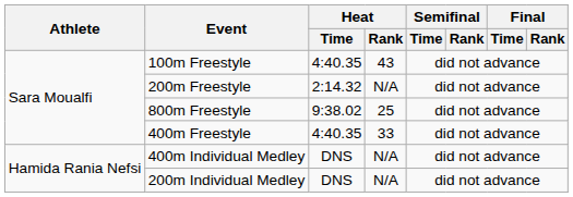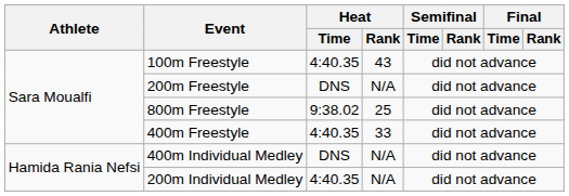 <table class=wikitable style="font-size:90%">
 <tr>
 <th rowspan="2">Athlete</th>
 <th rowspan="2">Event</th>
 <th colspan="2">Heat</th>
 <th colspan="2">Semifinal</th>
 <th colspan="2">Final</th>
 </tr>
 <tr style="font-size:95%">
 <th>Time</th>
 <th>Rank</th>
 <th>Time</th>
 <th>Rank</th>
 <th>Time</th>
 <th>Rank</th>
 </tr>
 <tr align=center>
 <td align=left rowspan=4>Sara Moualfi</td>
 <td align=left>100m Freestyle</td>
 <td>4:40.35</td>
 <td>43</td>
 <td colspan=4>did not advance</td>
 </tr>
 <tr align=center>
 <td align=left>200m Freestyle</td>
-<td>2:14.32</td>
+<td>DNS</td>
 <td>N/A</td>
 <td colspan=4>did not advance</td>
 </tr>
 <tr align=center>
 <td align=left>800m Freestyle</td>
 <td>9:38.02</td>
 <td>25</td>
 <td colspan=4>did not advance</td>
 </tr>
 <tr align=center>
 <td align=left>400m Freestyle</td>
 <td>4:40.35</td>
 <td>33</td>
 <td colspan=4>did not advance</td>
 </tr>
 <tr align=center>
 <td align=left rowspan=2>Hamida Rania Nefsi</td>
 <td align=left>400m Individual Medley</td>
 <td>DNS</td>
 <td>N/A</td>
 <td colspan=4>did not advance</td>
 </tr>
 <tr align=center>
 <td align=left>200m Individual Medley</td>
-<td>DNS</td>
+<td>4:40.35</td>
 <td>N/A</td>
 <td colspan=4>did not advance</td>
 </tr>
 </table>
